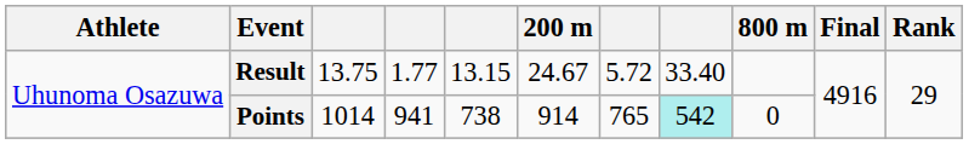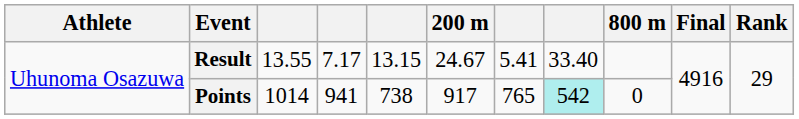 <table class=wikitable style="font-size:90%;">
 <tr>
 <th>Athlete</th>
 <th>Event</th>
 <th></th>
 <th></th>
 <th></th>
 <th>200 m</th>
 <th></th>
 <th></th>
 <th>800 m</th>
 <th>Final</th>
 <th>Rank</th>
 </tr>
 <tr align=center>
 <td rowspan=2 align=left><a href='#'>Uhunoma Osazuwa</a></td>
 <th style="font-size:95%">Result</th>
-<td>13.75</td>
-<td>1.77</td>
+<td>13.55</td>
+<td>7.17</td>
 <td>13.15</td>
 <td>24.67</td>
-<td>5.72</td>
+<td>5.41</td>
 <td>33.40</td>
 <td></td>
 <td rowspan=2>4916</td>
 <td rowspan=2>29</td>
 </tr>
 <tr align=center>
 <th style="font-size:95%">Points</th>
 <td>1014</td>
 <td>941</td>
 <td>738</td>
-<td>914</td>
+<td>917</td>
 <td>765</td>
 <td style="background: paleturquoise;">542</td>
 <td>0</td>
 </tr>
 </table>
